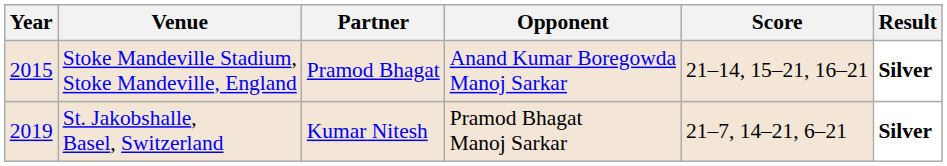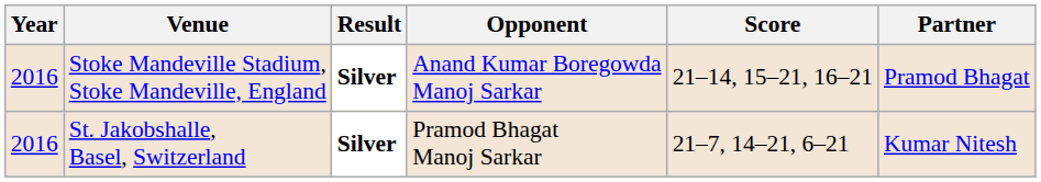 <table class="sortable wikitable" style="font-size: 90%;">
 <tr>
 <th>Year</th>
 <th>Venue</th>
-<th>Partner</th>
+<th>Result</th>
 <th>Opponent</th>
 <th>Score</th>
-<th>Result</th>
+<th>Partner</th>
 </tr>
 <tr style="background:#F3E6D7">
-<td align="center"><a href='#'>2015</a></td>
+<td align="center"><a href='#'>2016</a></td>
 <td align="left"><a href='#'>Stoke Mandeville Stadium</a>,<br><a href='#'>Stoke Mandeville, England</a></td>
-<td align="left"> <a href='#'>Pramod Bhagat</a></td>
+<td style="text-align:left; background:white"> <strong>Silver</strong></td>
 <td align="left"> <a href='#'>Anand Kumar Boregowda</a> <br>  <a href='#'>Manoj Sarkar</a></td>
 <td align="left">21–14, 15–21, 16–21</td>
-<td style="text-align:left; background:white"> <strong>Silver</strong></td>
+<td align="left"> <a href='#'>Pramod Bhagat</a></td>
 </tr>
 <tr style="background:#F3E6D7">
-<td align="center"><a href='#'>2019</a></td>
+<td align="center"><a href='#'>2016</a></td>
 <td align="left"><a href='#'>St. Jakobshalle</a>,<br><a href='#'>Basel</a>, <a href='#'>Switzerland</a></td>
-<td align="left"> <a href='#'>Kumar Nitesh</a></td>
+<td style="text-align:left; background:white"> <strong>Silver</strong></td>
 <td align="left"> Pramod Bhagat <br>  Manoj Sarkar</td>
 <td align="left">21–7, 14–21, 6–21</td>
-<td style="text-align:left; background:white"> <strong>Silver</strong></td>
+<td align="left"> <a href='#'>Kumar Nitesh</a></td>
 </tr>
 </table>
